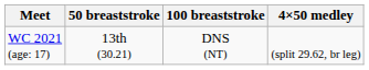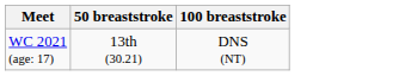 <table class="sortable wikitable">
 <tr>
 <th>Meet</th>
 <th class="unsortable">50 breaststroke</th>
 <th class="unsortable">100 breaststroke</th>
-<th class="unsortable">4×50 medley</th>
 </tr>
 <tr>
 <td><a href='#'>WC 2021</a><br><small>(age: 17)</small></td>
 <td align="center">13th<br><small>(30.21)</small></td>
 <td align="center">DNS<br><small>(NT)</small></td>
-<td align="center"><br><small>(split 29.62, br leg)</small></td>
 </tr>
 </table>
